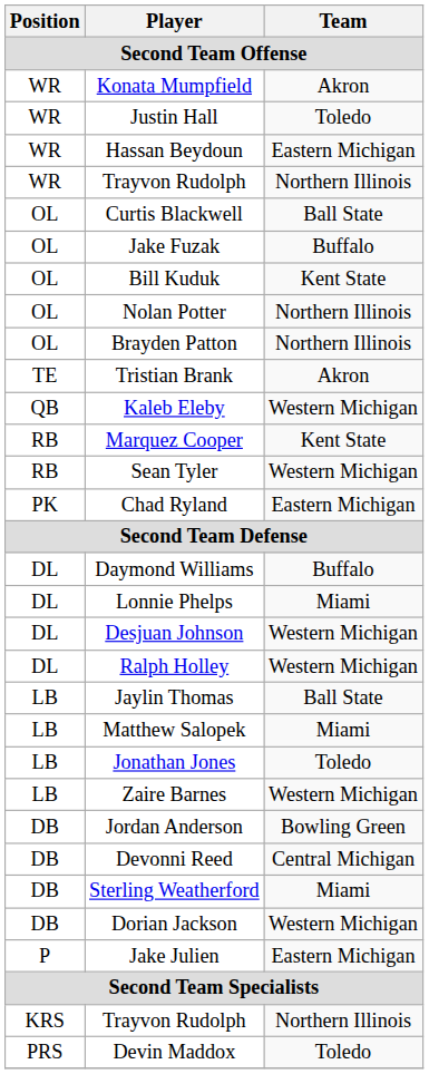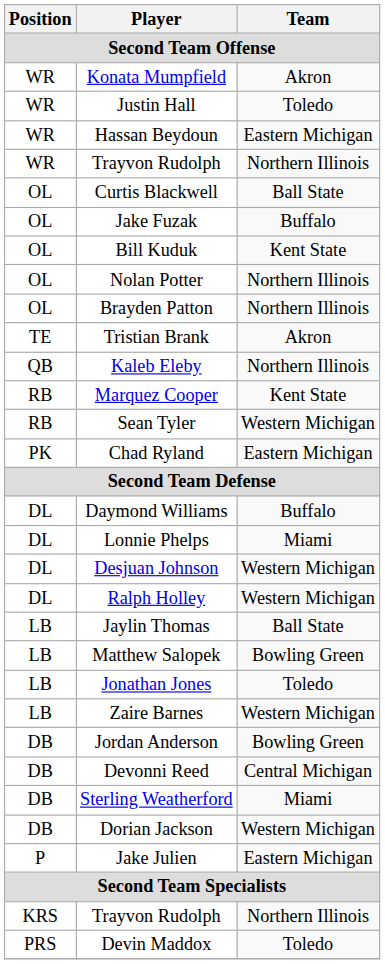 <table class="wikitable" border="0">
 <tr>
 <th>Position</th>
 <th>Player</th>
 <th>Team</th>
 </tr>
 <tr>
 <td colspan="3" style="text-align:center; background:#ddd;"><strong>Second Team Offense</strong></td>
 </tr>
 <tr style="text-align:center;">
 <td style="background:white">WR</td>
 <td style="background:white"><a href='#'>Konata Mumpfield</a></td>
 <td style=>Akron</td>
 </tr>
 <tr style="text-align:center;">
 <td style="background:white">WR</td>
 <td style="background:white">Justin Hall</td>
 <td style=>Toledo</td>
 </tr>
 <tr style="text-align:center;">
 <td style="background:white">WR</td>
 <td style="background:white">Hassan Beydoun</td>
 <td style=>Eastern Michigan</td>
 </tr>
 <tr style="text-align:center;">
 <td style="background:white">WR</td>
 <td style="background:white">Trayvon Rudolph</td>
 <td style=>Northern Illinois</td>
 </tr>
 <tr style="text-align:center;">
 <td style="background:white">OL</td>
 <td style="background:white">Curtis Blackwell</td>
 <td style=>Ball State</td>
 </tr>
 <tr style="text-align:center;">
 <td style="background:white">OL</td>
 <td style="background:white">Jake Fuzak</td>
 <td style=>Buffalo</td>
 </tr>
 <tr style="text-align:center;">
 <td style="background:white">OL</td>
 <td style="background:white">Bill Kuduk</td>
 <td style=>Kent State</td>
 </tr>
 <tr style="text-align:center;">
 <td style="background:white">OL</td>
 <td style="background:white">Nolan Potter</td>
 <td style=>Northern Illinois</td>
 </tr>
 <tr style="text-align:center;">
 <td style="background:white">OL</td>
 <td style="background:white">Brayden Patton</td>
 <td style=>Northern Illinois</td>
 </tr>
 <tr style="text-align:center;">
 <td style="background:white">TE</td>
 <td style="background:white">Tristian Brank</td>
 <td style=>Akron</td>
 </tr>
 <tr style="text-align:center;">
 <td style="background:white">QB</td>
 <td style="background:white"><a href='#'>Kaleb Eleby</a></td>
-<td style=>Western Michigan</td>
+<td style=>Northern Illinois</td>
 </tr>
 <tr style="text-align:center;">
 <td style="background:white">RB</td>
 <td style="background:white"><a href='#'>Marquez Cooper</a></td>
 <td style=>Kent State</td>
 </tr>
 <tr style="text-align:center;">
 <td style="background:white">RB</td>
 <td style="background:white">Sean Tyler</td>
 <td style=>Western Michigan</td>
 </tr>
 <tr style="text-align:center;">
 <td style="background:white">PK</td>
 <td style="background:white">Chad Ryland</td>
 <td style=>Eastern Michigan</td>
 </tr>
 <tr>
 <td colspan="3" style="text-align:center; background:#ddd;"><strong>Second Team Defense</strong></td>
 </tr>
 <tr style="text-align:center;">
 <td style="background:white">DL</td>
 <td style="background:white">Daymond Williams</td>
 <td style=>Buffalo</td>
 </tr>
 <tr style="text-align:center;">
 <td style="background:white">DL</td>
 <td style="background:white">Lonnie Phelps</td>
 <td style=>Miami</td>
 </tr>
 <tr style="text-align:center;">
 <td style="background:white">DL</td>
 <td style="background:white"><a href='#'>Desjuan Johnson</a></td>
 <td style=>Western Michigan</td>
 </tr>
 <tr style="text-align:center;">
 <td style="background:white">DL</td>
 <td style="background:white"><a href='#'>Ralph Holley</a></td>
 <td style=>Western Michigan</td>
 </tr>
 <tr style="text-align:center;">
 <td style="background:white">LB</td>
 <td style="background:white">Jaylin Thomas</td>
 <td style=>Ball State</td>
 </tr>
 <tr style="text-align:center;">
 <td style="background:white">LB</td>
 <td style="background:white">Matthew Salopek</td>
-<td style=>Miami</td>
+<td style=>Bowling Green</td>
 </tr>
 <tr style="text-align:center;">
 <td style="background:white">LB</td>
 <td style="background:white"><a href='#'>Jonathan Jones</a></td>
 <td style=>Toledo</td>
 </tr>
 <tr style="text-align:center;">
 <td style="background:white">LB</td>
 <td style="background:white">Zaire Barnes</td>
 <td style=>Western Michigan</td>
 </tr>
 <tr style="text-align:center;">
 <td style="background:white">DB</td>
 <td style="background:white">Jordan Anderson</td>
 <td style=>Bowling Green</td>
 </tr>
 <tr style="text-align:center;">
 <td style="background:white">DB</td>
 <td style="background:white">Devonni Reed</td>
 <td style=>Central Michigan</td>
 </tr>
 <tr style="text-align:center;">
 <td style="background:white">DB</td>
 <td style="background:white"><a href='#'>Sterling Weatherford</a></td>
 <td style=>Miami</td>
 </tr>
 <tr style="text-align:center;">
 <td style="background:white">DB</td>
 <td style="background:white">Dorian Jackson</td>
 <td style=>Western Michigan</td>
 </tr>
 <tr style="text-align:center;">
 <td style="background:white">P</td>
 <td style="background:white">Jake Julien</td>
 <td style=>Eastern Michigan</td>
 </tr>
 <tr>
 <td colspan="3" style="text-align:center; background:#ddd;"><strong>Second Team Specialists</strong></td>
 </tr>
 <tr style="text-align:center;">
 <td style="background:white">KRS</td>
 <td style="background:white">Trayvon Rudolph</td>
 <td style=>Northern Illinois</td>
 </tr>
 <tr style="text-align:center;">
 <td style="background:white">PRS</td>
 <td style="background:white">Devin Maddox</td>
 <td style=>Toledo</td>
 </tr>
 <tr style="text-align:center;">
 </tr>
 </table>
